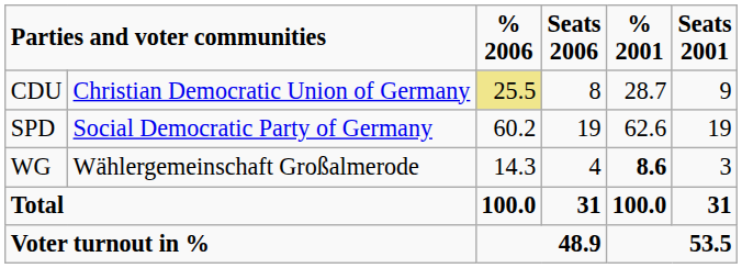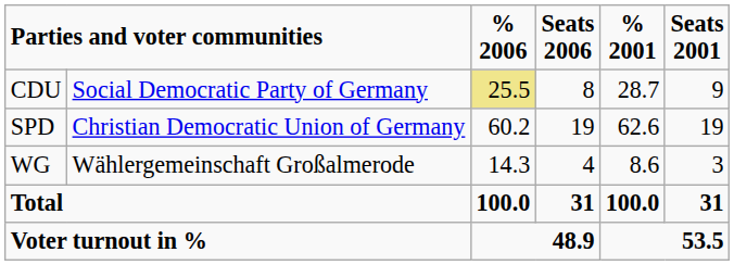 <table class="wikitable">
 <tr --  class="hintergrundfarbe5">
 <td colspan="2"><strong>Parties and voter communities</strong></td>
 <td align="center"><strong>%<br>2006</strong></td>
 <td align="center"><strong>Seats<br>2006</strong></td>
 <td align="center"><strong>%<br>2001</strong></td>
 <td align="center"><strong>Seats<br>2001</strong></td>
 </tr>
 <tr --->
 <td>CDU</td>
-<td><a href='#'>Christian Democratic Union of Germany</a></td>
+<td><a href='#'>Social Democratic Party of Germany</a></td>
 <td align="right" style="background: khaki;">25.5</td>
 <td align="right">8</td>
 <td align="right">28.7</td>
 <td align="right">9</td>
 </tr>
 <tr --->
 <td>SPD</td>
-<td><a href='#'>Social Democratic Party of Germany</a></td>
+<td><a href='#'>Christian Democratic Union of Germany</a></td>
 <td align="right">60.2</td>
 <td align="right">19</td>
 <td align="right">62.6</td>
 <td align="right">19</td>
 </tr>
 <tr --->
 <td>WG</td>
 <td>Wählergemeinschaft Großalmerode</td>
 <td align="right">14.3</td>
 <td align="right">4</td>
-<td align="right"><strong>8.6</strong></td>
+<td align="right">8.6</td>
 <td align="right">3</td>
 </tr>
 <tr -- class="hintergrundfarbe5">
 <td colspan="2"><strong>Total</strong></td>
 <td align="right"><strong>100.0</strong></td>
 <td align="right"><strong>31</strong></td>
 <td align="right"><strong>100.0</strong></td>
 <td align="right"><strong>31</strong></td>
 </tr>
 <tr -- class="hintergrundfarbe5">
 <td colspan="2"><strong>Voter turnout in %</strong></td>
 <td colspan="2" align="right"><strong>48.9</strong></td>
 <td colspan="2" align="right"><strong>53.5</strong></td>
 </tr>
 </table>
